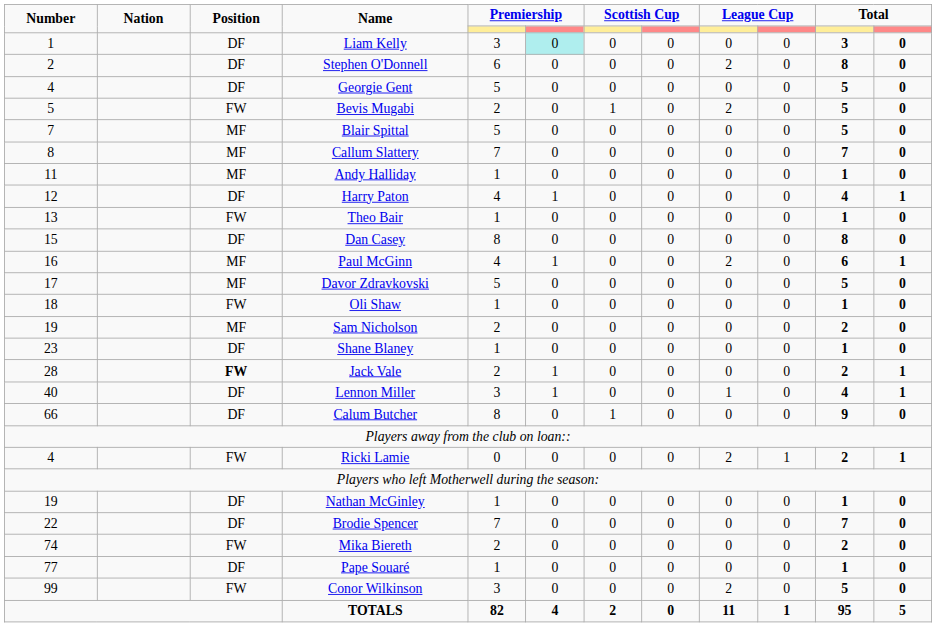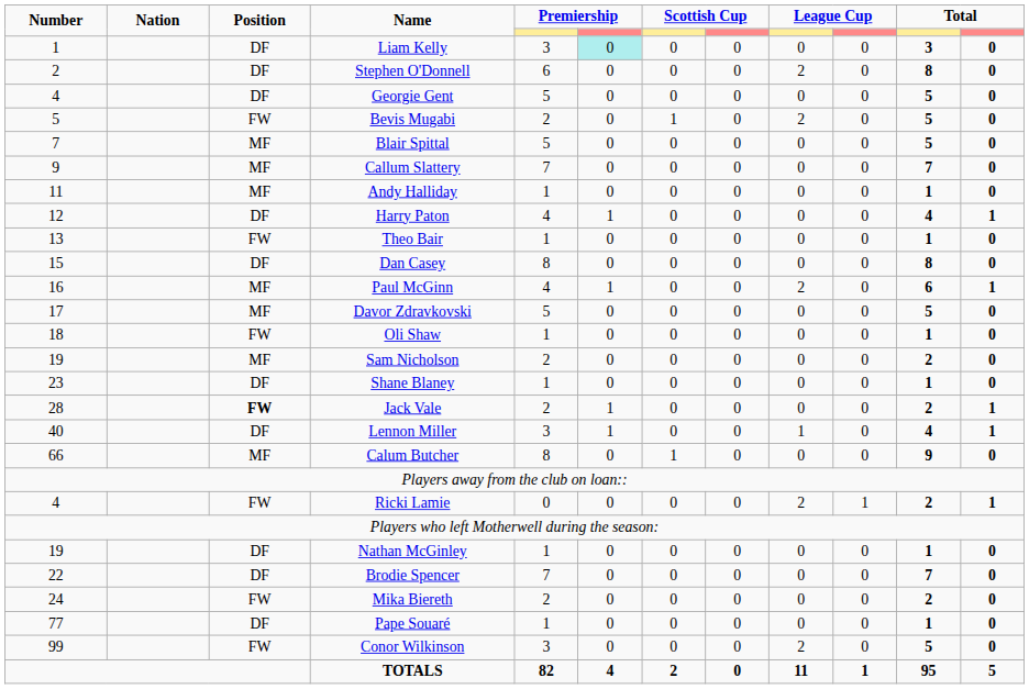 <table class="wikitable" style="font-size: 100%; text-align: center;">
 <tr>
 <td rowspan="2" width="10%" align="center"><strong>Number</strong></td>
 <td rowspan="2" width="10%" align="center"><strong>Nation</strong></td>
 <td rowspan="2" width="10%" align="center"><strong>Position</strong></td>
 <td rowspan="2" width="20%" align="center"><strong>Name</strong></td>
 <td colspan="2" align="center"><strong><a href='#'>Premiership</a></strong></td>
 <td colspan="2" align="center"><strong><a href='#'>Scottish Cup</a></strong></td>
 <td colspan="2" align="center"><strong><a href='#'>League Cup</a></strong></td>
 <td colspan="2" align="center"><strong>Total </strong></td>
 </tr>
 <tr>
 <th width=60 style="background: #FFEE99"></th>
 <th width=60 style="background: #FF8888"></th>
 <th width=60 style="background: #FFEE99"></th>
 <th width=60 style="background: #FF8888"></th>
 <th width=60 style="background: #FFEE99"></th>
 <th width=60 style="background: #FF8888"></th>
 <th width=60 style="background: #FFEE99"></th>
 <th width=60 style="background: #FF8888"></th>
 </tr>
 <tr>
 <td>1</td>
 <td></td>
 <td>DF</td>
 <td><a href='#'>Liam Kelly</a></td>
 <td>3</td>
 <td style="background: paleturquoise;">0</td>
 <td>0</td>
 <td>0</td>
 <td>0</td>
 <td>0</td>
 <td><strong>3</strong></td>
 <td><strong>0</strong></td>
 </tr>
 <tr>
 <td>2</td>
 <td></td>
 <td>DF</td>
 <td><a href='#'>Stephen O'Donnell</a></td>
 <td>6</td>
 <td>0</td>
 <td>0</td>
 <td>0</td>
 <td>2</td>
 <td>0</td>
 <td><strong>8</strong></td>
 <td><strong>0</strong></td>
 </tr>
 <tr>
 <td>4</td>
 <td></td>
 <td>DF</td>
 <td><a href='#'>Georgie Gent</a></td>
 <td>5</td>
 <td>0</td>
 <td>0</td>
 <td>0</td>
 <td>0</td>
 <td>0</td>
 <td><strong>5</strong></td>
 <td><strong>0</strong></td>
 </tr>
 <tr>
 <td>5</td>
 <td></td>
 <td>FW</td>
 <td><a href='#'>Bevis Mugabi</a></td>
 <td>2</td>
 <td>0</td>
 <td>1</td>
 <td>0</td>
 <td>2</td>
 <td>0</td>
 <td><strong>5</strong></td>
 <td><strong>0</strong></td>
 </tr>
 <tr>
 <td>7</td>
 <td></td>
 <td>MF</td>
 <td><a href='#'>Blair Spittal</a></td>
 <td>5</td>
 <td>0</td>
 <td>0</td>
 <td>0</td>
 <td>0</td>
 <td>0</td>
 <td><strong>5</strong></td>
 <td><strong>0</strong></td>
 </tr>
 <tr>
-<td>8</td>
+<td>9</td>
 <td></td>
 <td>MF</td>
 <td><a href='#'>Callum Slattery</a></td>
 <td>7</td>
 <td>0</td>
 <td>0</td>
 <td>0</td>
 <td>0</td>
 <td>0</td>
 <td><strong>7</strong></td>
 <td><strong>0</strong></td>
 </tr>
 <tr>
 <td>11</td>
 <td></td>
 <td>MF</td>
 <td><a href='#'>Andy Halliday</a></td>
 <td>1</td>
 <td>0</td>
 <td>0</td>
 <td>0</td>
 <td>0</td>
 <td>0</td>
 <td><strong>1</strong></td>
 <td><strong>0</strong></td>
 </tr>
 <tr>
 <td>12</td>
 <td></td>
 <td>DF</td>
 <td><a href='#'>Harry Paton</a></td>
 <td>4</td>
 <td>1</td>
 <td>0</td>
 <td>0</td>
 <td>0</td>
 <td>0</td>
 <td><strong>4</strong></td>
 <td><strong>1</strong></td>
 </tr>
 <tr>
 <td>13</td>
 <td></td>
 <td>FW</td>
 <td><a href='#'>Theo Bair</a></td>
 <td>1</td>
 <td>0</td>
 <td>0</td>
 <td>0</td>
 <td>0</td>
 <td>0</td>
 <td><strong>1</strong></td>
 <td><strong>0</strong></td>
 </tr>
 <tr>
 <td>15</td>
 <td></td>
 <td>DF</td>
 <td><a href='#'>Dan Casey</a></td>
 <td>8</td>
 <td>0</td>
 <td>0</td>
 <td>0</td>
 <td>0</td>
 <td>0</td>
 <td><strong>8</strong></td>
 <td><strong>0</strong></td>
 </tr>
 <tr>
 <td>16</td>
 <td></td>
 <td>MF</td>
 <td><a href='#'>Paul McGinn</a></td>
 <td>4</td>
 <td>1</td>
 <td>0</td>
 <td>0</td>
 <td>2</td>
 <td>0</td>
 <td><strong>6</strong></td>
 <td><strong>1</strong></td>
 </tr>
 <tr>
 <td>17</td>
 <td></td>
 <td>MF</td>
 <td><a href='#'>Davor Zdravkovski</a></td>
 <td>5</td>
 <td>0</td>
 <td>0</td>
 <td>0</td>
 <td>0</td>
 <td>0</td>
 <td><strong>5</strong></td>
 <td><strong>0</strong></td>
 </tr>
 <tr>
 <td>18</td>
 <td></td>
 <td>FW</td>
 <td><a href='#'>Oli Shaw</a></td>
 <td>1</td>
 <td>0</td>
 <td>0</td>
 <td>0</td>
 <td>0</td>
 <td>0</td>
 <td><strong>1</strong></td>
 <td><strong>0</strong></td>
 </tr>
 <tr>
 <td>19</td>
 <td></td>
 <td>MF</td>
 <td><a href='#'>Sam Nicholson</a></td>
 <td>2</td>
 <td>0</td>
 <td>0</td>
 <td>0</td>
 <td>0</td>
 <td>0</td>
 <td><strong>2</strong></td>
 <td><strong>0</strong></td>
 </tr>
 <tr>
 <td>23</td>
 <td></td>
 <td>DF</td>
 <td><a href='#'>Shane Blaney</a></td>
 <td>1</td>
 <td>0</td>
 <td>0</td>
 <td>0</td>
 <td>0</td>
 <td>0</td>
 <td><strong>1</strong></td>
 <td><strong>0</strong></td>
 </tr>
 <tr>
 <td>28</td>
 <td></td>
 <td><strong>FW</strong></td>
 <td><a href='#'>Jack Vale</a></td>
 <td>2</td>
 <td>1</td>
 <td>0</td>
 <td>0</td>
 <td>0</td>
 <td>0</td>
 <td><strong>2</strong></td>
 <td><strong>1</strong></td>
 </tr>
 <tr>
 <td>40</td>
 <td></td>
 <td>DF</td>
 <td><a href='#'>Lennon Miller</a></td>
 <td>3</td>
 <td>1</td>
 <td>0</td>
 <td>0</td>
 <td>1</td>
 <td>0</td>
 <td><strong>4</strong></td>
 <td><strong>1</strong></td>
 </tr>
 <tr>
 <td>66</td>
 <td></td>
-<td>DF</td>
+<td>MF</td>
 <td><a href='#'>Calum Butcher</a></td>
 <td>8</td>
 <td>0</td>
 <td>1</td>
 <td>0</td>
 <td>0</td>
 <td>0</td>
 <td><strong>9</strong></td>
 <td><strong>0</strong></td>
 </tr>
 <tr>
 <td colspan="14"><em>Players away from the club on loan::</em></td>
 </tr>
 <tr>
 <td>4</td>
 <td></td>
 <td>FW</td>
 <td><a href='#'>Ricki Lamie</a></td>
 <td>0</td>
 <td>0</td>
 <td>0</td>
 <td>0</td>
 <td>2</td>
 <td>1</td>
 <td><strong>2</strong></td>
 <td><strong>1</strong></td>
 </tr>
 <tr>
 <td colspan="14"><em>Players who left Motherwell during the season:</em></td>
 </tr>
 <tr>
 <td>19</td>
 <td></td>
 <td>DF</td>
 <td><a href='#'>Nathan McGinley</a></td>
 <td>1</td>
 <td>0</td>
 <td>0</td>
 <td>0</td>
 <td>0</td>
 <td>0</td>
 <td><strong>1</strong></td>
 <td><strong>0</strong></td>
 </tr>
 <tr>
 <td>22</td>
 <td></td>
 <td>DF</td>
 <td><a href='#'>Brodie Spencer</a></td>
 <td>7</td>
 <td>0</td>
 <td>0</td>
 <td>0</td>
 <td>0</td>
 <td>0</td>
 <td><strong>7</strong></td>
 <td><strong>0</strong></td>
 </tr>
 <tr>
-<td>74</td>
+<td>24</td>
 <td></td>
 <td>FW</td>
 <td><a href='#'>Mika Biereth</a></td>
 <td>2</td>
 <td>0</td>
 <td>0</td>
 <td>0</td>
 <td>0</td>
 <td>0</td>
 <td><strong>2</strong></td>
 <td><strong>0</strong></td>
 </tr>
 <tr>
 <td>77</td>
 <td></td>
 <td>DF</td>
 <td><a href='#'>Pape Souaré</a></td>
 <td>1</td>
 <td>0</td>
 <td>0</td>
 <td>0</td>
 <td>0</td>
 <td>0</td>
 <td><strong>1</strong></td>
 <td><strong>0</strong></td>
 </tr>
 <tr>
 <td>99</td>
 <td></td>
 <td>FW</td>
 <td><a href='#'>Conor Wilkinson</a></td>
 <td>3</td>
 <td>0</td>
 <td>0</td>
 <td>0</td>
 <td>2</td>
 <td>0</td>
 <td><strong>5</strong></td>
 <td><strong>0</strong></td>
 </tr>
 <tr>
 <td colspan="3"></td>
 <td><strong>TOTALS</strong></td>
 <td><strong>82</strong></td>
 <td><strong>4</strong></td>
 <td><strong>2</strong></td>
 <td><strong>0</strong></td>
 <td><strong>11</strong></td>
 <td><strong>1</strong></td>
 <td><strong>95</strong></td>
 <td><strong>5</strong></td>
 </tr>
 </table>
